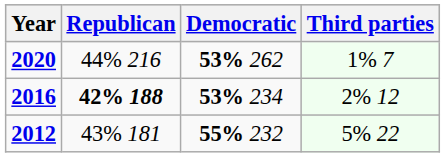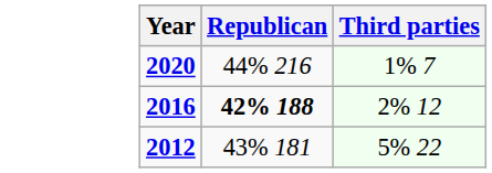 <table class="wikitable" style="float:right; font-size:95%;">
 <tr bgcolor=lightgrey>
 <th>Year</th>
 <th><a href='#'>Republican</a></th>
-<th><a href='#'>Democratic</a></th>
 <th><a href='#'>Third parties</a></th>
 </tr>
 <tr>
 <td><strong><a href='#'>2020</a></strong></td>
 <td style="text-align:center;" >44% <em>216</em></td>
-<td style="text-align:center;" ><strong>53%</strong> <em>262</em></td>
 <td style="text-align:center; background:honeyDew;">1% <em>7</em></td>
 </tr>
 <tr>
 <td><strong><a href='#'>2016</a></strong></td>
 <td style="text-align:center;" ><strong>42% <em>188</em></strong></td>
-<td style="text-align:center;" ><strong>53%</strong> <em>234</em></td>
 <td style="text-align:center; background:honeyDew;">2% <em>12</em></td>
 </tr>
 <tr>
 <td><strong><a href='#'>2012</a></strong></td>
 <td style="text-align:center;" >43% <em>181</em></td>
-<td style="text-align:center;" ><strong>55%</strong> <em>232</em></td>
 <td style="text-align:center; background:honeyDew;">5% <em>22</em></td>
 </tr>
 </table>
